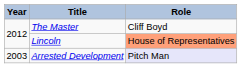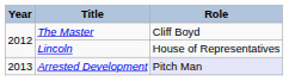 <table class="wikitable" style="font-size:95%;">
 <tr>
 <th style="background:#B0C4DE;">Year</th>
 <th style="background:#B0C4DE;">Title</th>
 <th style="background:#B0C4DE;">Role</th>
 </tr>
 <tr>
 <td rowspan="2">2012</td>
 <td><em><a href='#'>The Master</a></em></td>
 <td>Cliff Boyd</td>
 </tr>
 <tr>
 <td><em><a href='#'>Lincoln</a></em></td>
-<td style="background: lightsalmon;">House of Representatives</td>
+<td>House of Representatives</td>
 </tr>
 <tr>
-<td>2003</td>
+<td>2013</td>
 <td><em><a href='#'>Arrested Development</a></em></td>
 <td style="background: lavender;">Pitch Man</td>
 </tr>
 </table>
